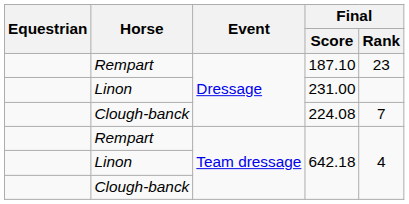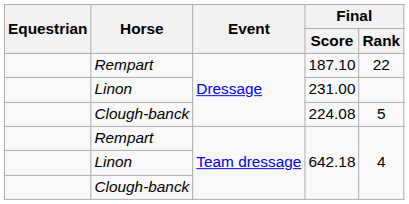 <table class="wikitable sortable" style="text-align:center">
 <tr>
 <th rowspan=2>Equestrian</th>
 <th rowspan=2>Horse</th>
 <th rowspan=2>Event</th>
 <th colspan=2>Final</th>
 </tr>
 <tr>
 <th>Score</th>
 <th>Rank</th>
 </tr>
 <tr>
 <td align=left></td>
 <td align=left><em>Rempart</em></td>
 <td align=left rowspan=3><a href='#'>Dressage</a></td>
 <td>187.10</td>
-<td>23</td>
+<td>22</td>
 </tr>
 <tr>
 <td align=left><strong></strong></td>
 <td align=left><em>Linon</em></td>
 <td>231.00</td>
 <td></td>
 </tr>
 <tr>
 <td align=left></td>
 <td align=left><em>Clough-banck</em></td>
 <td>224.08</td>
-<td>7</td>
+<td>5</td>
 </tr>
 <tr>
 <td align=left></td>
 <td align=left><em>Rempart</em></td>
 <td align=left rowspan=3><a href='#'>Team dressage</a></td>
 <td rowspan=3>642.18</td>
 <td rowspan=3>4</td>
 </tr>
 <tr>
 <td align=left></td>
 <td align=left><em>Linon</em></td>
 </tr>
 <tr>
 <td align=left></td>
 <td align=left><em>Clough-banck</em></td>
 </tr>
 </table>
